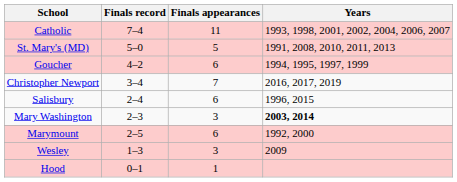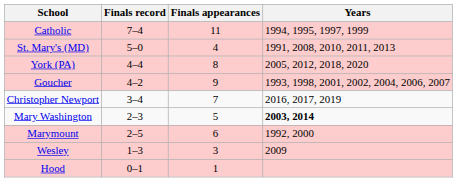 <table class="wikitable sortable" style="text-align:center;">
 <tr>
 <th>School</th>
 <th>Finals record</th>
 <th>Finals appearances</th>
 <th class=unsortable>Years</th>
 </tr>
 <tr bgcolor=#fdcccc>
 <td><a href='#'>Catholic</a></td>
 <td>7–4</td>
 <td>11</td>
-<td align=left>1993, 1998, 2001, 2002, 2004, 2006, 2007</td>
+<td align=left>1994, 1995, 1997, 1999</td>
 </tr>
 <tr bgcolor=#fdcccc>
 <td><a href='#'>St. Mary's (MD)</a></td>
 <td>5–0</td>
-<td>5</td>
+<td>4</td>
 <td align=left>1991, 2008, 2010, 2011, 2013</td>
+</tr>
+<tr bgcolor=#fdcccc>
+<td><a href='#'>York (PA)</a></td>
+<td>4–4</td>
+<td>8</td>
+<td align=left>2005, 2012, 2018, 2020</td>
 </tr>
 <tr bgcolor=#fdcccc>
 <td><a href='#'>Goucher</a></td>
 <td>4–2</td>
-<td>6</td>
-<td align=left>1994, 1995, 1997, 1999</td>
+<td>9</td>
+<td align=left>1993, 1998, 2001, 2002, 2004, 2006, 2007</td>
 </tr>
 <tr>
 <td><a href='#'>Christopher Newport</a></td>
 <td>3–4</td>
 <td>7</td>
 <td align=left>2016, 2017, 2019</td>
 </tr>
 <tr>
-<td><a href='#'>Salisbury</a></td>
-<td>2–4</td>
-<td>6</td>
-<td align=left>1996, 2015</td>
-</tr>
-<tr>
 <td><a href='#'>Mary Washington</a></td>
 <td>2–3</td>
-<td>3</td>
+<td>5</td>
 <td align=left><strong>2003, 2014</strong></td>
 </tr>
 <tr bgcolor=#fdcccc>
 <td><a href='#'>Marymount</a></td>
 <td>2–5</td>
 <td>6</td>
 <td align=left>1992, 2000</td>
 </tr>
 <tr bgcolor=#fdcccc>
 <td><a href='#'>Wesley</a></td>
 <td>1–3</td>
 <td>3</td>
 <td align=left>2009</td>
 </tr>
 <tr bgcolor=#fdcccc>
 <td><a href='#'>Hood</a></td>
 <td>0–1</td>
 <td>1</td>
 <td align=left></td>
 </tr>
 </table>
